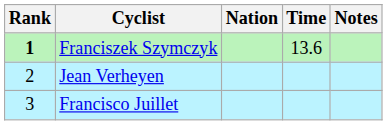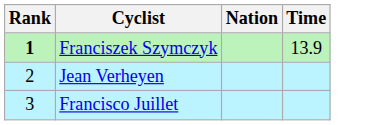 <table class="wikitable sortable" style="text-align:center">
 <tr>
 <th>Rank</th>
 <th>Cyclist</th>
 <th>Nation</th>
 <th>Time</th>
-<th>Notes</th>
 </tr>
 <tr bgcolor=bbf3bb>
 <td><strong>1</strong></td>
 <td align=left><a href='#'>Franciszek Szymczyk</a></td>
 <td align=left></td>
-<td>13.6</td>
-<td></td>
+<td>13.9</td>
 </tr>
 <tr bgcolor=bbf3ff>
 <td>2</td>
 <td align=left><a href='#'>Jean Verheyen</a></td>
 <td align=left></td>
-<td></td>
 <td></td>
 </tr>
 <tr bgcolor=bbf3ff>
 <td>3</td>
 <td align=left><a href='#'>Francisco Juillet</a></td>
 <td align=left></td>
 <td></td>
-<td></td>
 </tr>
 </table>
